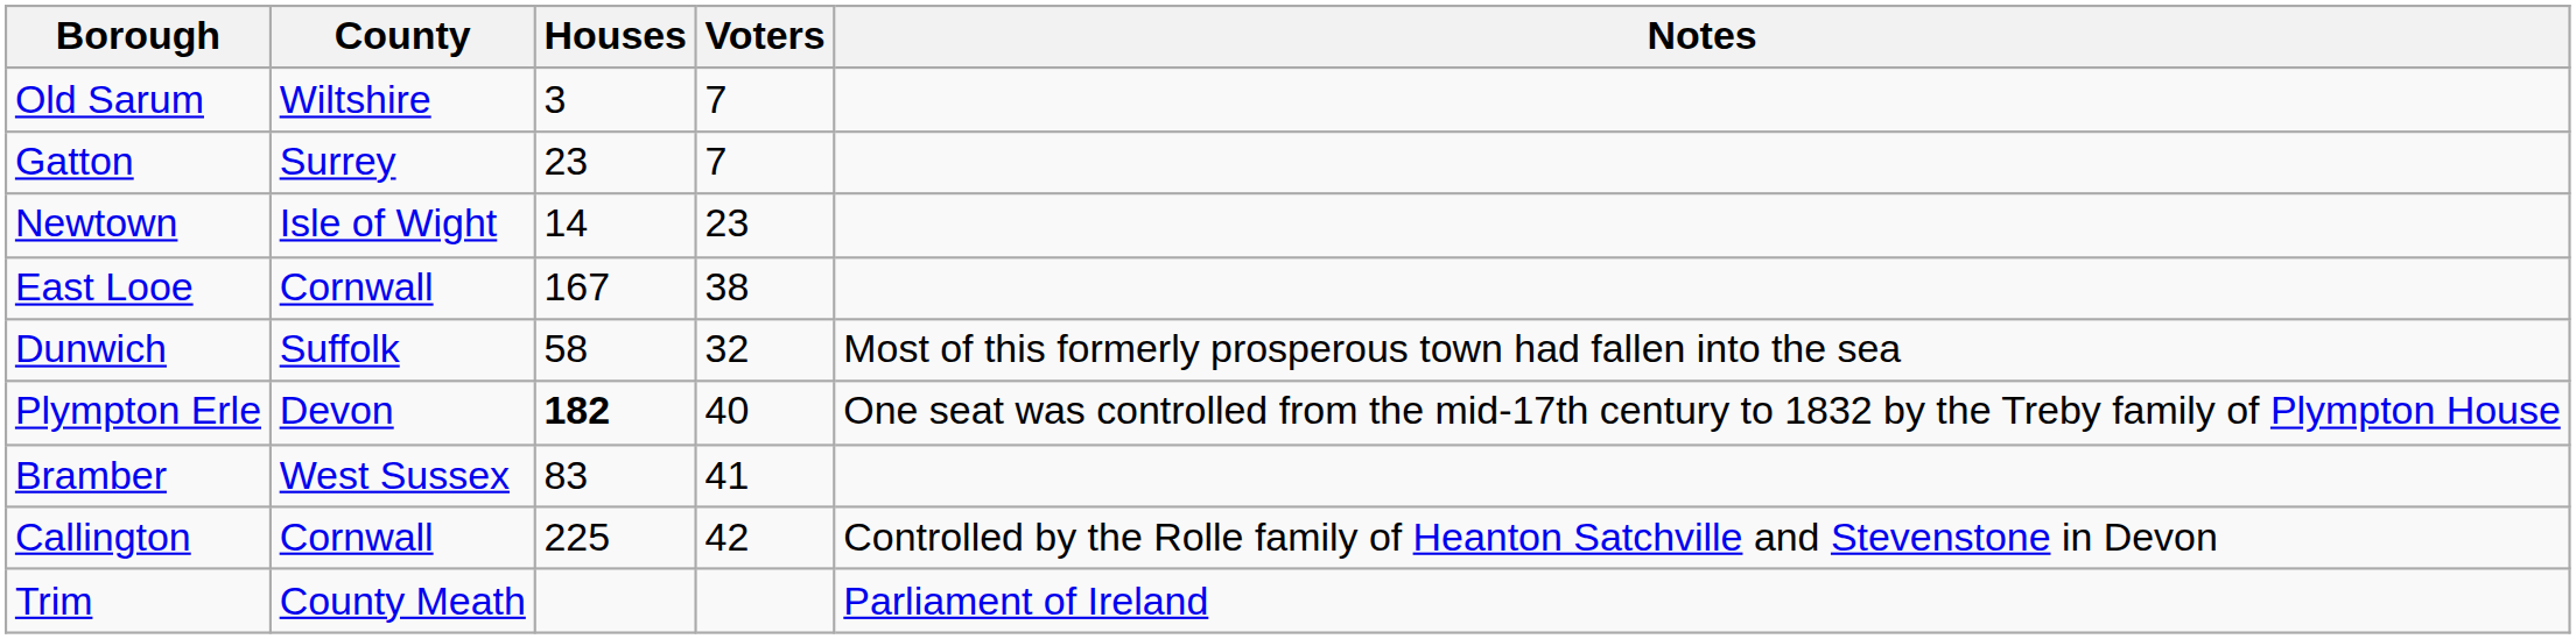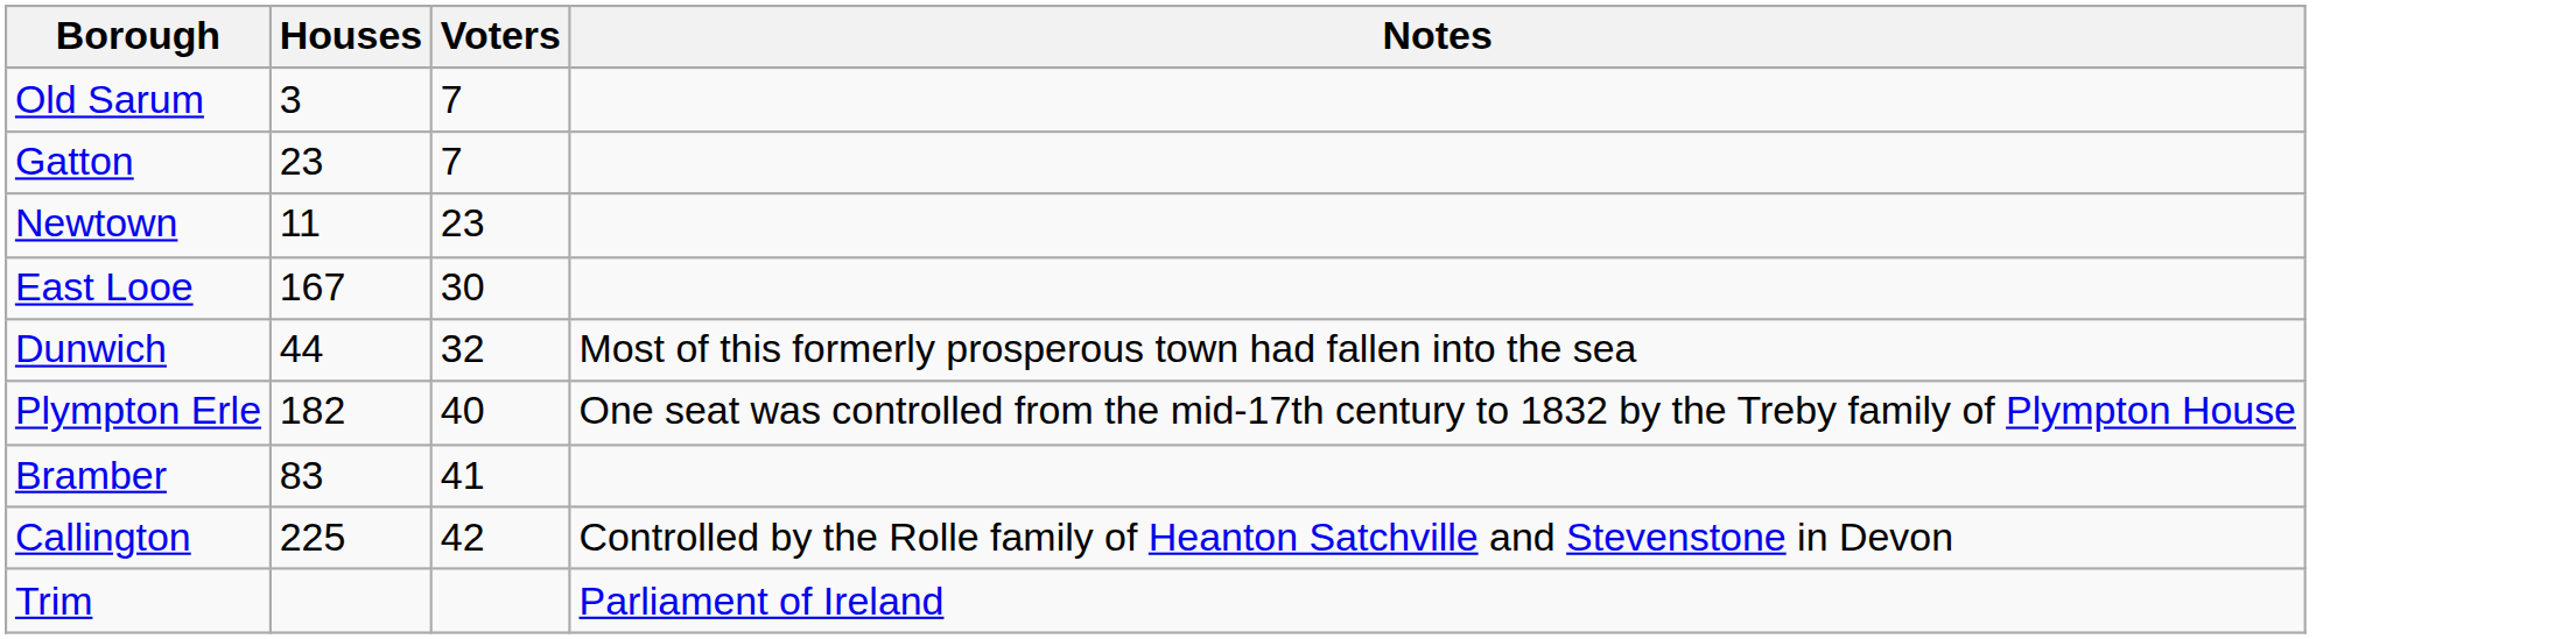 <table class="wikitable sortable">
 <tr>
 <th>Borough</th>
-<th>County</th>
 <th>Houses</th>
 <th>Voters</th>
 <th>Notes</th>
 </tr>
 <tr>
 <td><a href='#'>Old Sarum</a></td>
-<td><a href='#'>Wiltshire</a></td>
 <td>3</td>
 <td>7</td>
 <td></td>
 </tr>
 <tr>
 <td><a href='#'>Gatton</a></td>
-<td><a href='#'>Surrey</a></td>
 <td>23</td>
 <td>7</td>
 <td></td>
 </tr>
 <tr>
 <td><a href='#'>Newtown</a></td>
-<td><a href='#'>Isle of Wight</a></td>
-<td>14</td>
+<td>11</td>
 <td>23</td>
 <td></td>
 </tr>
 <tr>
 <td><a href='#'>East Looe</a></td>
-<td><a href='#'>Cornwall</a></td>
 <td>167</td>
-<td>38</td>
+<td>30</td>
 <td></td>
 </tr>
 <tr>
 <td><a href='#'>Dunwich</a></td>
-<td><a href='#'>Suffolk</a></td>
-<td>58</td>
+<td>44</td>
 <td>32</td>
 <td>Most of this formerly prosperous town had fallen into the sea</td>
 </tr>
 <tr>
 <td><a href='#'>Plympton Erle</a></td>
-<td><a href='#'>Devon</a></td>
-<td><strong>182</strong></td>
+<td>182</td>
 <td>40</td>
 <td>One seat was controlled from the mid-17th century to 1832 by the Treby family of <a href='#'>Plympton House</a></td>
 </tr>
 <tr>
 <td><a href='#'>Bramber</a></td>
-<td><a href='#'>West Sussex</a></td>
 <td>83</td>
 <td>41</td>
 <td></td>
 </tr>
 <tr>
 <td><a href='#'>Callington</a></td>
-<td><a href='#'>Cornwall</a></td>
 <td>225</td>
 <td>42</td>
 <td>Controlled by the Rolle family of <a href='#'>Heanton Satchville</a> and <a href='#'>Stevenstone</a> in Devon</td>
 </tr>
 <tr>
 <td><a href='#'>Trim</a></td>
-<td><a href='#'>County Meath</a></td>
 <td></td>
 <td></td>
 <td><a href='#'>Parliament of Ireland</a></td>
 </tr>
 </table>
